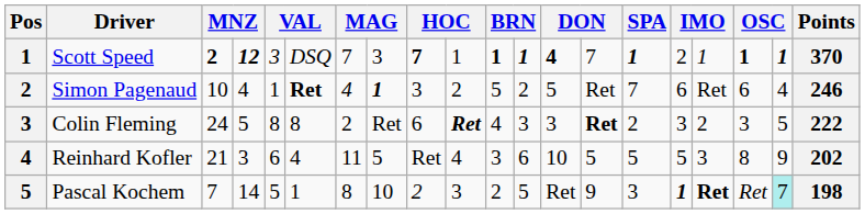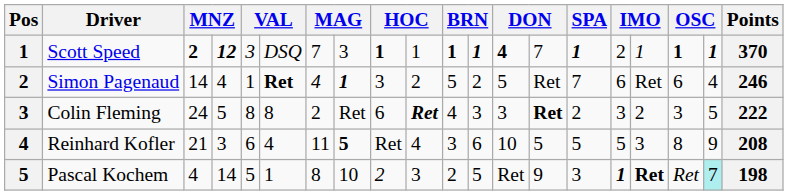 <table class="wikitable">
 <tr>
 <th>Pos</th>
 <th>Driver</th>
 <th colspan="2"><a href='#'>MNZ</a></th>
 <th colspan="2"><a href='#'>VAL</a></th>
 <th colspan="2"><a href='#'>MAG</a></th>
 <th colspan="2"><a href='#'>HOC</a></th>
 <th colspan="2"><a href='#'>BRN</a></th>
 <th colspan="2"><a href='#'>DON</a></th>
 <th><a href='#'>SPA</a></th>
 <th colspan="2"><a href='#'>IMO</a></th>
 <th colspan="2"><a href='#'>OSC</a></th>
 <th>Points</th>
 </tr>
 <tr>
 <th>1</th>
 <td><a href='#'>Scott Speed</a></td>
 <td><strong>2</strong></td>
 <td><strong><em>12</em></strong></td>
 <td><em>3</em></td>
 <td><em>DSQ</em></td>
 <td>7</td>
 <td>3</td>
-<td><strong>7</strong></td>
+<td><strong>1</strong></td>
 <td>1</td>
 <td><strong>1</strong></td>
 <td><strong><em>1</em></strong></td>
 <td><strong>4</strong></td>
 <td>7</td>
 <td><strong><em>1</em></strong></td>
 <td>2</td>
 <td><em>1</em></td>
 <td><strong>1</strong></td>
 <td><strong><em>1</em></strong></td>
 <th>370</th>
 </tr>
 <tr>
 <th>2</th>
 <td><a href='#'>Simon Pagenaud</a></td>
-<td>10</td>
+<td>14</td>
 <td>4</td>
 <td>1</td>
 <td><strong>Ret</strong></td>
 <td><em>4</em></td>
 <td><strong><em>1</em></strong></td>
 <td>3</td>
 <td>2</td>
 <td>5</td>
 <td>2</td>
 <td>5</td>
 <td>Ret</td>
 <td>7</td>
 <td>6</td>
 <td>Ret</td>
 <td>6</td>
 <td>4</td>
 <th>246</th>
 </tr>
 <tr>
 <th>3</th>
 <td>Colin Fleming</td>
 <td>24</td>
 <td>5</td>
 <td>8</td>
 <td>8</td>
 <td>2</td>
 <td>Ret</td>
 <td>6</td>
 <td><strong><em>Ret</em></strong></td>
 <td>4</td>
 <td>3</td>
 <td>3</td>
 <td><strong>Ret</strong></td>
 <td>2</td>
 <td>3</td>
 <td>2</td>
 <td>3</td>
 <td>5</td>
 <th>222</th>
 </tr>
 <tr>
 <th>4</th>
 <td>Reinhard Kofler</td>
 <td>21</td>
 <td>3</td>
 <td>6</td>
 <td>4</td>
 <td>11</td>
-<td>5</td>
+<td><strong>5</strong></td>
 <td>Ret</td>
 <td>4</td>
 <td>3</td>
 <td>6</td>
 <td>10</td>
 <td>5</td>
 <td>5</td>
 <td>5</td>
 <td>3</td>
 <td>8</td>
 <td>9</td>
-<th>202</th>
+<th>208</th>
 </tr>
 <tr>
 <th>5</th>
 <td>Pascal Kochem</td>
-<td>7</td>
+<td>4</td>
 <td>14</td>
 <td>5</td>
 <td>1</td>
 <td>8</td>
 <td>10</td>
 <td><em>2</em></td>
 <td>3</td>
 <td>2</td>
 <td>5</td>
 <td>Ret</td>
 <td>9</td>
 <td>3</td>
 <td><strong><em>1</em></strong></td>
 <td><strong>Ret</strong></td>
 <td><em>Ret</em></td>
 <td style="background: paleturquoise;">7</td>
 <th>198</th>
 </tr>
 </table>
